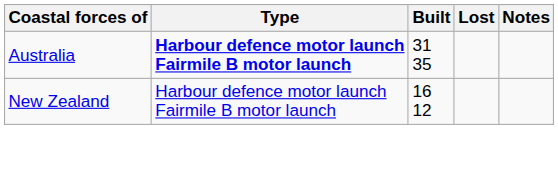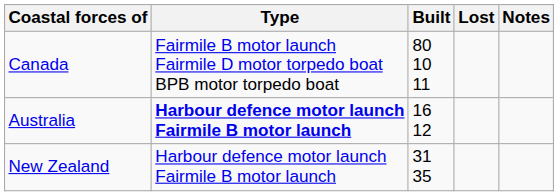 <table class="wikitable">
 <tr>
 <th>Coastal forces of</th>
 <th>Type</th>
 <th>Built</th>
 <th>Lost</th>
 <th>Notes</th>
 </tr>
 <tr>
+<td><a href='#'>Canada</a></td>
+<td><a href='#'>Fairmile B motor launch</a><br><a href='#'>Fairmile D motor torpedo boat</a><br>BPB motor torpedo boat</td>
+<td>80<br>10<br>11</td>
+<td></td>
+<td></td>
+</tr>
+<tr>
 <td><a href='#'>Australia</a></td>
 <td><strong><a href='#'>Harbour defence motor launch</a><br><a href='#'>Fairmile B motor launch</a></strong></td>
-<td>31<br>35</td>
+<td>16<br>12</td>
 <td></td>
 <td></td>
 </tr>
 <tr>
 <td><a href='#'>New Zealand</a></td>
 <td><a href='#'>Harbour defence motor launch</a><br><a href='#'>Fairmile B motor launch</a></td>
-<td>16<br>12</td>
+<td>31<br>35</td>
 <td></td>
 <td></td>
 </tr>
 </table>
